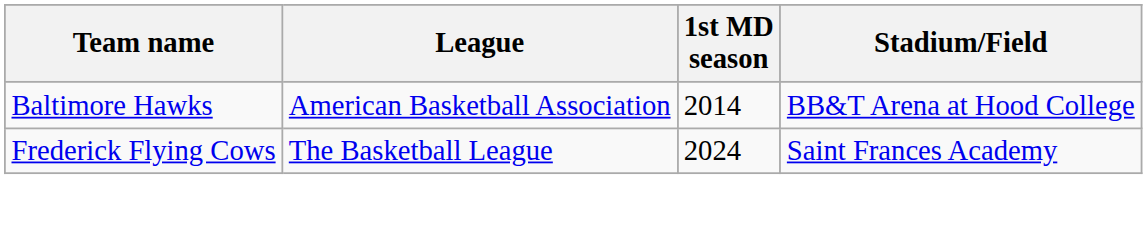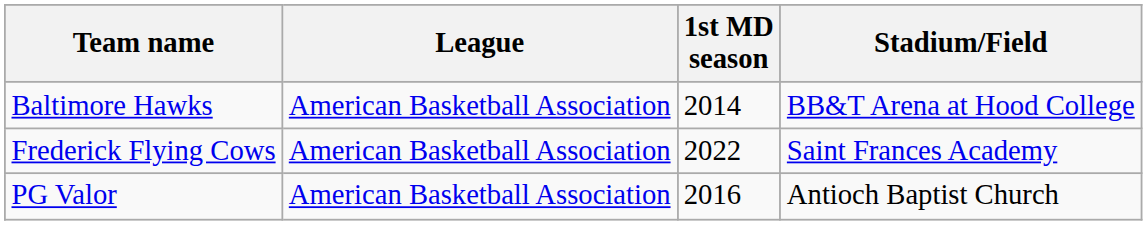 <table class="wikitable sortable">
 <tr>
 <th>Team name</th>
 <th>League</th>
 <th>1st MD <br> season</th>
 <th>Stadium/Field</th>
 </tr>
 <tr>
 <td><a href='#'>Baltimore Hawks</a></td>
 <td><a href='#'>American Basketball Association</a></td>
 <td>2014</td>
 <td><a href='#'>BB&T Arena at Hood College</a></td>
 </tr>
 <tr>
 <td><a href='#'>Frederick Flying Cows</a></td>
-<td><a href='#'>The Basketball League</a></td>
-<td>2024</td>
+<td><a href='#'>American Basketball Association</a></td>
+<td>2022</td>
 <td><a href='#'>Saint Frances Academy</a></td>
 </tr>
+<tr>
+<td><a href='#'>PG Valor</a></td>
+<td><a href='#'>American Basketball Association</a></td>
+<td>2016</td>
+<td>Antioch Baptist Church</td>
+</tr>
 </table>
